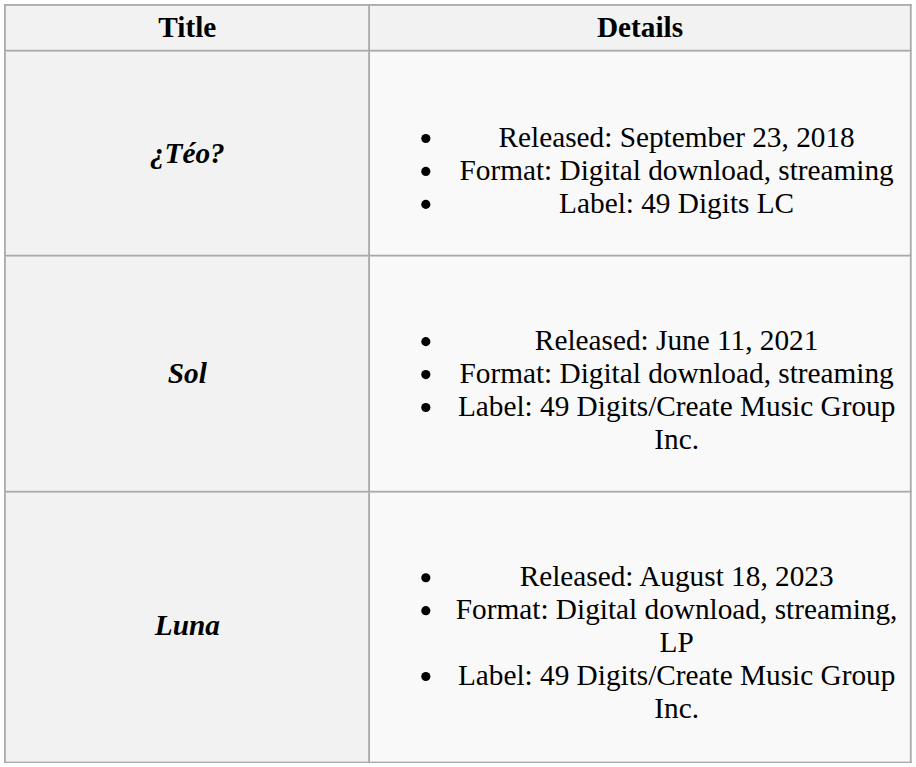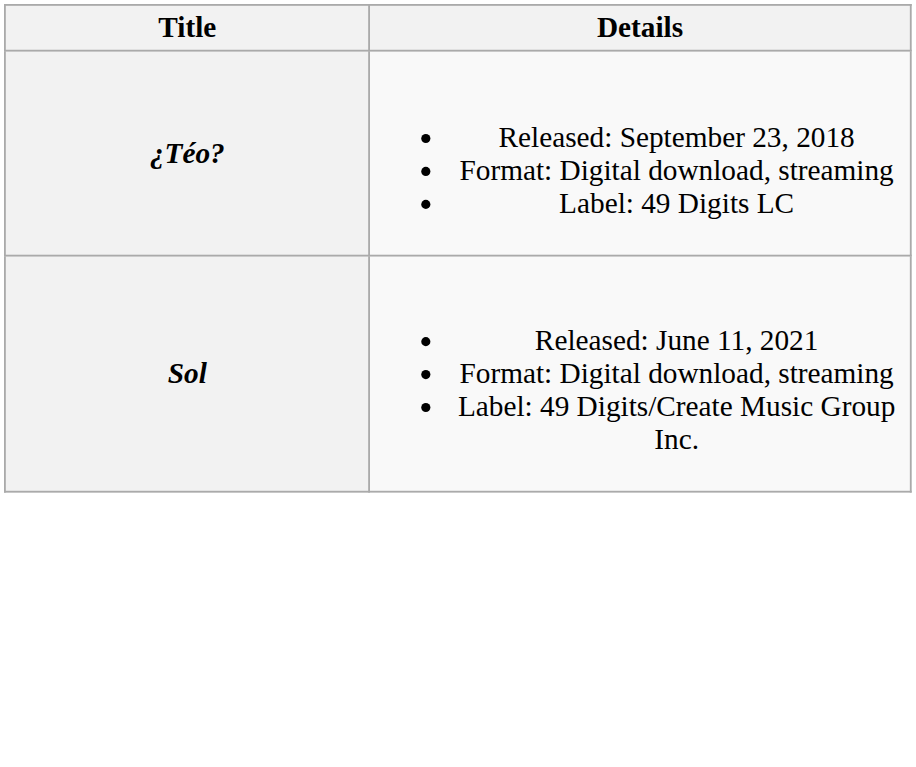 <table class="wikitable plainrowheaders" style="text-align:center;">
 <tr>
 <th scope="col" style="width:12em;">Title</th>
 <th scope="col" style="width:18em;">Details</th>
 </tr>
 <tr>
 <th scope="row"><em>¿Téo?</em></th>
 <td><br><ul><li>Released: September 23, 2018</li><li>Format: Digital download, streaming</li><li>Label: 49 Digits LC</li></ul></td>
 </tr>
 <tr>
 <th scope="row"><em>Sol</em></th>
 <td><br><ul><li>Released: June 11, 2021</li><li>Format: Digital download, streaming</li><li>Label: 49 Digits/Create Music Group Inc.</li></ul></td>
 </tr>
-<tr>
-<th scope="row"><em>Luna</em></th>
-<td><br><ul><li>Released: August 18, 2023</li><li>Format: Digital download, streaming, LP</li><li>Label: 49 Digits/Create Music Group Inc.</li></ul></td>
-</tr>
 </table>
